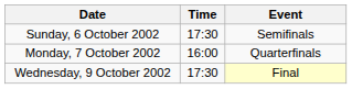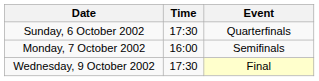 <table class = "wikitable" style="text-align:center;">
 <tr>
 <th width=220>Date</th>
 <th width=50>Time</th>
 <th width=150>Event</th>
 </tr>
 <tr>
 <td>Sunday, 6 October 2002</td>
 <td>17:30</td>
-<td>Semifinals</td>
+<td>Quarterfinals</td>
 </tr>
 <tr>
 <td>Monday, 7 October 2002</td>
 <td>16:00</td>
-<td>Quarterfinals</td>
+<td>Semifinals</td>
 </tr>
 <tr>
 <td>Wednesday, 9 October 2002</td>
 <td>17:30</td>
 <td bgcolor=ffffcc>Final</td>
 </tr>
 </table>
